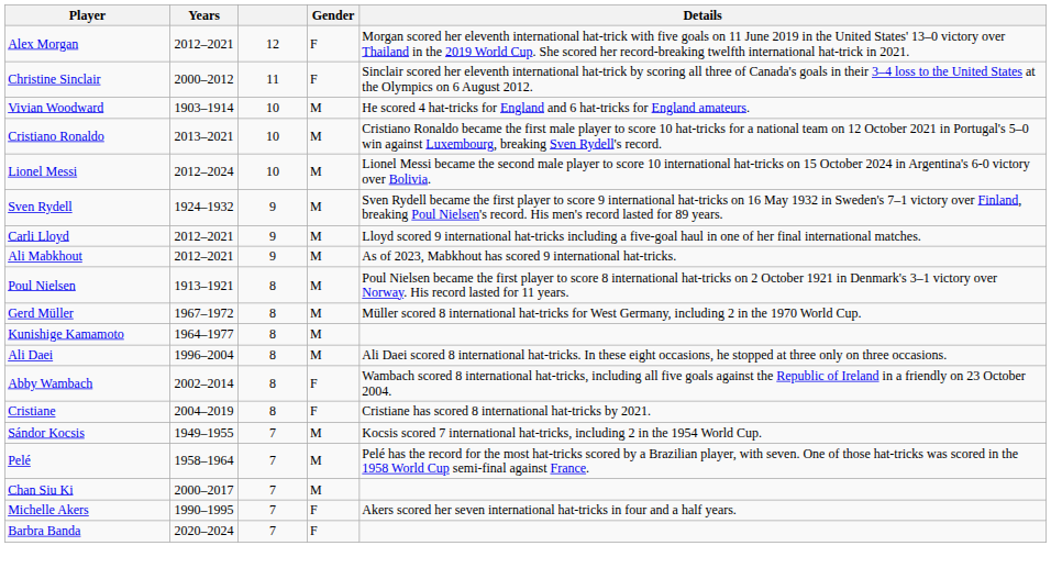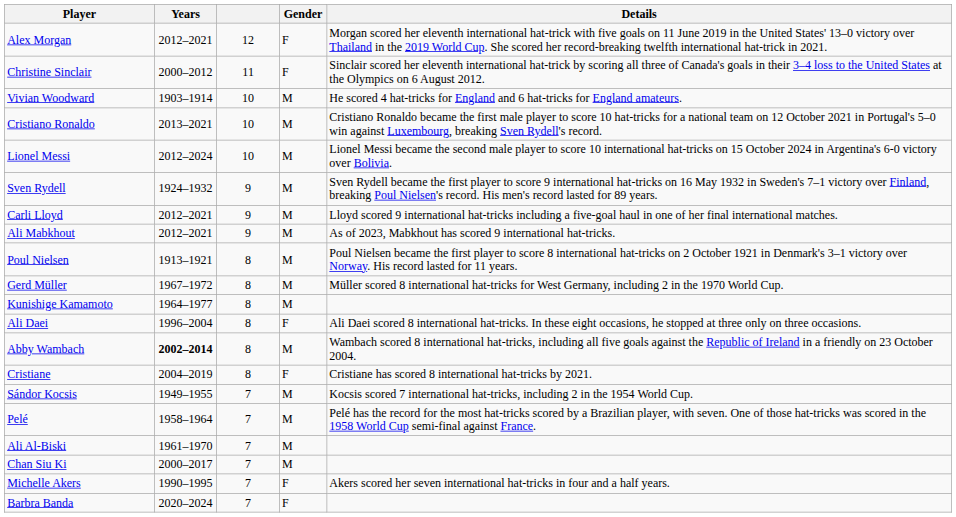 <table class="wikitable sortable" width=100%>
 <tr>
 <th width = 12%>Player</th>
 <th width = 5%>Years</th>
 <th width = 5%></th>
 <th width = 1%>Gender</th>
 <th width="50%">Details</th>
 </tr>
 <tr>
 <td> <a href='#'>Alex Morgan</a></td>
 <td align=center>2012–2021</td>
 <td align=center>12</td>
 <td>F</td>
 <td>Morgan scored her eleventh international hat-trick with five goals on 11 June 2019 in the United States' 13–0 victory over <a href='#'>Thailand</a> in the <a href='#'>2019 World Cup</a>. She scored her record-breaking twelfth international hat-trick in 2021.</td>
 </tr>
 <tr>
 <td> <a href='#'>Christine Sinclair</a></td>
 <td align=center>2000–2012</td>
 <td align=center>11</td>
 <td>F</td>
 <td>Sinclair scored her eleventh international hat-trick by scoring all three of Canada's goals in their <a href='#'>3–4 loss to the United States</a> at the Olympics on 6 August 2012.</td>
 </tr>
 <tr>
 <td> <a href='#'>Vivian Woodward</a></td>
 <td align=center>1903–1914</td>
 <td align=center>10</td>
 <td>M</td>
 <td>He scored 4 hat-tricks for <a href='#'>England</a> and 6 hat-tricks for <a href='#'>England amateurs</a>.</td>
 </tr>
 <tr>
 <td> <a href='#'>Cristiano Ronaldo</a></td>
 <td align="center">2013–2021</td>
 <td align="center">10</td>
 <td>M</td>
 <td>Cristiano Ronaldo became the first male player to score 10 hat-tricks for a national team on 12 October 2021 in Portugal's 5–0 win against <a href='#'>Luxembourg</a>, breaking <a href='#'>Sven Rydell</a>'s record.</td>
 </tr>
 <tr>
 <td> <a href='#'>Lionel Messi</a></td>
 <td align="center">2012–2024</td>
 <td align="center">10</td>
 <td>M</td>
 <td>Lionel Messi became the second male player to score 10 international hat-tricks on 15 October 2024 in Argentina's 6-0 victory over <a href='#'>Bolivia</a>.</td>
 </tr>
 <tr>
 <td> <a href='#'>Sven Rydell</a></td>
 <td align=center>1924–1932</td>
 <td align=center>9</td>
 <td>M</td>
 <td>Sven Rydell became the first player to score 9 international hat-tricks on 16 May 1932 in Sweden's 7–1 victory over <a href='#'>Finland</a>, breaking <a href='#'>Poul Nielsen</a>'s record. His men's record lasted for 89 years.</td>
 </tr>
 <tr>
 <td> <a href='#'>Carli Lloyd</a></td>
 <td align=center>2012–2021</td>
 <td align=center>9</td>
 <td>M</td>
 <td>Lloyd scored 9 international hat-tricks including a five-goal haul in one of her final international matches.</td>
 </tr>
 <tr>
 <td> <a href='#'>Ali Mabkhout</a></td>
 <td align=center>2012–2021</td>
 <td align=center>9</td>
 <td>M</td>
 <td>As of 2023, Mabkhout has scored 9 international hat-tricks.</td>
 </tr>
 <tr>
 <td> <a href='#'>Poul Nielsen</a></td>
 <td align=center>1913–1921</td>
 <td align=center>8</td>
 <td>M</td>
 <td>Poul Nielsen became the first player to score 8 international hat-tricks on 2 October 1921 in Denmark's 3–1 victory over <a href='#'>Norway</a>. His record lasted for 11 years.</td>
 </tr>
 <tr>
 <td> <a href='#'>Gerd Müller</a></td>
 <td align=center>1967–1972</td>
 <td align=center>8</td>
 <td>M</td>
 <td>Müller scored 8 international hat-tricks for West Germany, including 2 in the 1970 World Cup.</td>
 </tr>
 <tr>
 <td> <a href='#'>Kunishige Kamamoto</a></td>
 <td align=center>1964–1977</td>
 <td align=center>8</td>
 <td>M</td>
 <td></td>
 </tr>
 <tr>
 <td> <a href='#'>Ali Daei</a></td>
 <td align=center>1996–2004</td>
 <td align=center>8</td>
-<td>M</td>
+<td>F</td>
 <td>Ali Daei scored 8 international hat-tricks. In these eight occasions, he stopped at three only on three occasions.</td>
 </tr>
 <tr>
 <td> <a href='#'>Abby Wambach</a></td>
-<td align=center>2002–2014</td>
+<td align=center><strong>2002–2014</strong></td>
 <td align=center>8</td>
-<td>F</td>
+<td>M</td>
 <td>Wambach scored 8 international hat-tricks, including all five goals against the <a href='#'>Republic of Ireland</a> in a friendly on 23 October 2004.</td>
 </tr>
 <tr>
 <td> <a href='#'>Cristiane</a></td>
 <td align=center>2004–2019</td>
 <td align=center>8</td>
 <td>F</td>
 <td>Cristiane has scored 8 international hat-tricks by 2021.</td>
 </tr>
 <tr>
 <td> <a href='#'>Sándor Kocsis</a></td>
 <td align=center>1949–1955</td>
 <td align=center>7</td>
 <td>M</td>
 <td>Kocsis scored 7 international hat-tricks, including 2 in the 1954 World Cup.</td>
 </tr>
 <tr>
 <td> <a href='#'>Pelé</a></td>
 <td align=center>1958–1964</td>
 <td align=center>7</td>
 <td>M</td>
 <td>Pelé has the record for the most hat-tricks scored by a Brazilian player, with seven. One of those hat-tricks was scored in the <a href='#'>1958 World Cup</a> semi-final against <a href='#'>France</a>.</td>
 </tr>
 <tr>
+<td> <a href='#'>Ali Al-Biski</a></td>
+<td align=center>1961–1970</td>
+<td align=center>7</td>
+<td>M</td>
+<td></td>
+</tr>
+<tr>
 <td> <a href='#'>Chan Siu Ki</a></td>
 <td align=center>2000–2017</td>
 <td align=center>7</td>
 <td>M</td>
 <td></td>
 </tr>
 <tr>
 <td> <a href='#'>Michelle Akers</a></td>
 <td align=center>1990–1995</td>
 <td align=center>7</td>
 <td>F</td>
 <td>Akers scored her seven international hat-tricks in four and a half years.</td>
 </tr>
 <tr>
 <td> <a href='#'>Barbra Banda</a></td>
 <td align=center>2020–2024</td>
 <td align=center>7</td>
 <td>F</td>
 <td></td>
 </tr>
 </table>
